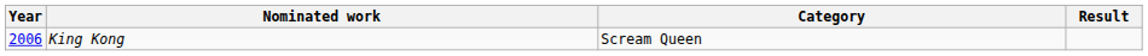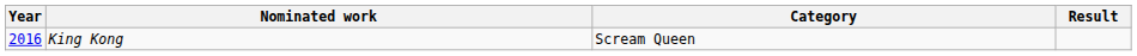 <table class=wikitable>
 <tr>
 <th scope="col" style="width:1em;">Year</th>
 <th scope="col" style="width:39em;">Nominated work</th>
 <th scope="col" style="width:33em;">Category</th>
 <th scope="col" style="width:5em;">Result</th>
 </tr>
 <tr>
-<td><a href='#'>2006</a></td>
+<td><a href='#'>2016</a></td>
 <td><em>King Kong</em></td>
 <td>Scream Queen</td>
 <td></td>
 </tr>
 </table>
